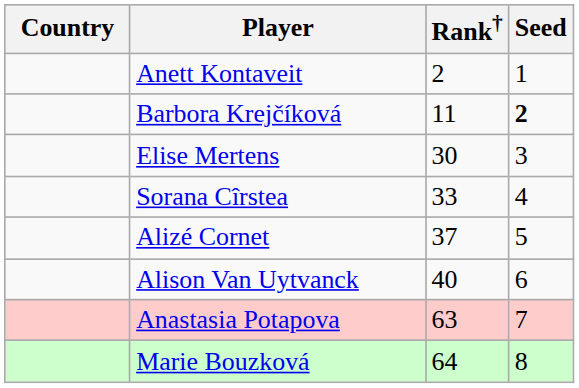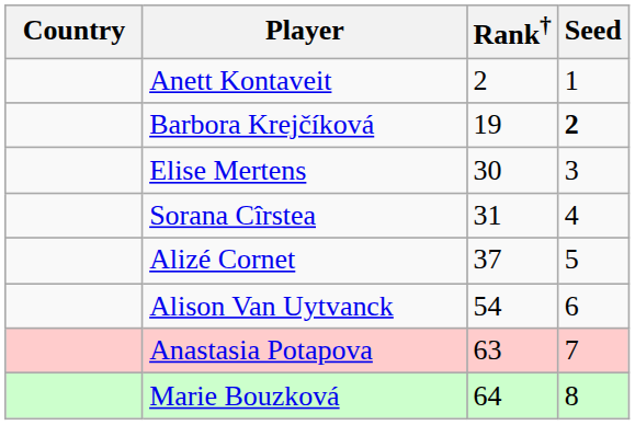 <table class="sortable wikitable nowrap">
 <tr>
 <th width="70">Country</th>
 <th width="175">Player</th>
 <th>Rank<sup>†</sup></th>
 <th>Seed</th>
 </tr>
 <tr>
 <td></td>
 <td><a href='#'>Anett Kontaveit</a></td>
 <td>2</td>
 <td>1</td>
 </tr>
 <tr>
 <td></td>
 <td><a href='#'>Barbora Krejčíková</a></td>
-<td>11</td>
+<td>19</td>
 <td><strong>2</strong></td>
 </tr>
 <tr>
 <td></td>
 <td><a href='#'>Elise Mertens</a></td>
 <td>30</td>
 <td>3</td>
 </tr>
 <tr>
 <td></td>
 <td><a href='#'>Sorana Cîrstea</a></td>
-<td>33</td>
+<td>31</td>
 <td>4</td>
 </tr>
 <tr>
 <td></td>
 <td><a href='#'>Alizé Cornet</a></td>
 <td>37</td>
 <td>5</td>
 </tr>
 <tr>
 <td></td>
 <td><a href='#'>Alison Van Uytvanck</a></td>
-<td>40</td>
+<td>54</td>
 <td>6</td>
 </tr>
 <tr bgcolor=#fcc>
 <td></td>
 <td><a href='#'>Anastasia Potapova</a></td>
 <td>63</td>
 <td>7</td>
 </tr>
 <tr bgcolor=#cfc>
 <td></td>
 <td><a href='#'>Marie Bouzková</a></td>
 <td>64</td>
 <td>8</td>
 </tr>
 </table>
